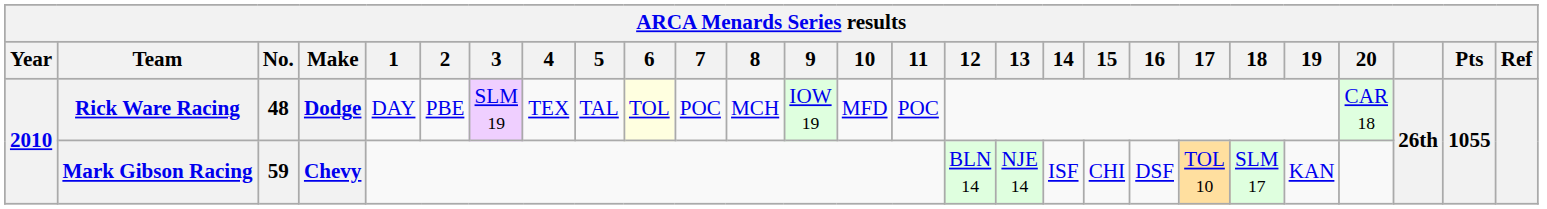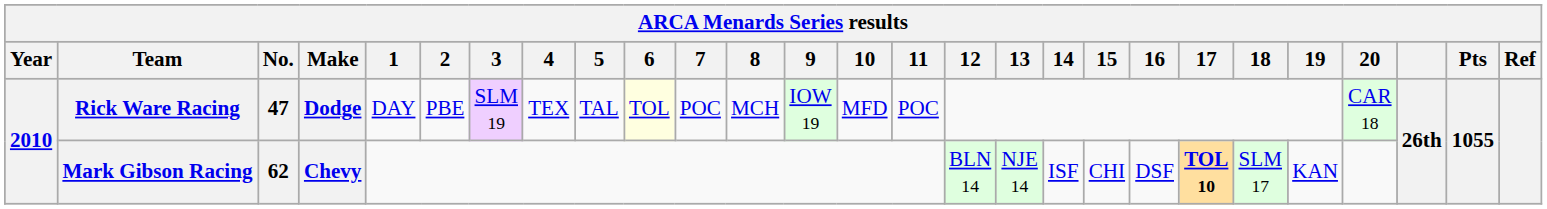 <table class="wikitable" style="text-align:center; font-size:75%">
 <tr>
 <th colspan=45><a href='#'>ARCA Menards Series</a> results</th>
 </tr>
 <tr>
 <th>Year</th>
 <th>Team</th>
 <th>No.</th>
 <th>Make</th>
 <th>1</th>
 <th>2</th>
 <th>3</th>
 <th>4</th>
 <th>5</th>
 <th>6</th>
 <th>7</th>
 <th>8</th>
 <th>9</th>
 <th>10</th>
 <th>11</th>
 <th>12</th>
 <th>13</th>
 <th>14</th>
 <th>15</th>
 <th>16</th>
 <th>17</th>
 <th>18</th>
 <th>19</th>
 <th>20</th>
 <th></th>
 <th>Pts</th>
 <th>Ref</th>
 </tr>
 <tr>
 <th rowspan=2><a href='#'>2010</a></th>
 <th><a href='#'>Rick Ware Racing</a></th>
-<th>48</th>
+<th>47</th>
 <th><a href='#'>Dodge</a></th>
 <td><a href='#'>DAY</a></td>
 <td><a href='#'>PBE</a></td>
 <td style="background:#EFCFFF;"><a href='#'>SLM</a><br><small>19</small></td>
 <td><a href='#'>TEX</a></td>
 <td><a href='#'>TAL</a></td>
 <td style="background: lightyellow;"><a href='#'>TOL</a></td>
 <td><a href='#'>POC</a></td>
 <td><a href='#'>MCH</a></td>
 <td style="background:#DFFFDF;"><a href='#'>IOW</a><br><small>19</small></td>
 <td><a href='#'>MFD</a></td>
 <td><a href='#'>POC</a></td>
 <td colspan=8></td>
 <td style="background:#DFFFDF;"><a href='#'>CAR</a><br><small>18</small></td>
 <th rowspan=2>26th</th>
 <th rowspan=2>1055</th>
 <th rowspan=2></th>
 </tr>
 <tr>
 <th><a href='#'>Mark Gibson Racing</a></th>
-<th>59</th>
+<th>62</th>
 <th><a href='#'>Chevy</a></th>
 <td colspan=11></td>
 <td style="background:#DFFFDF;"><a href='#'>BLN</a><br><small>14</small></td>
 <td style="background:#DFFFDF;"><a href='#'>NJE</a><br><small>14</small></td>
 <td><a href='#'>ISF</a></td>
 <td><a href='#'>CHI</a></td>
 <td><a href='#'>DSF</a></td>
-<td style="background:#FFDF9F;"><a href='#'>TOL</a><br><small>10</small></td>
+<td style="background:#FFDF9F;"><strong><a href='#'>TOL</a><br><small>10</small></strong></td>
 <td style="background:#DFFFDF;"><a href='#'>SLM</a><br><small>17</small></td>
 <td><a href='#'>KAN</a></td>
 <td></td>
 </tr>
 </table>
